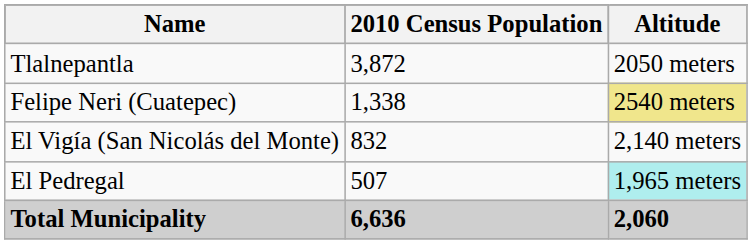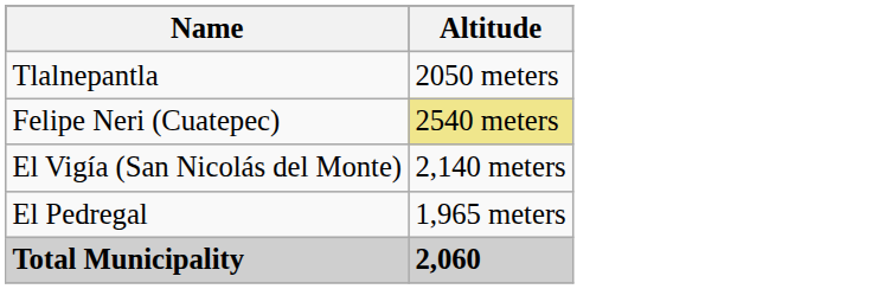 <table class="wikitable">
 <tr style="background:#000000; color:black;">
 <th><strong>Name</strong></th>
-<th><strong>2010 Census Population</strong></th>
 <th>Altitude</th>
 </tr>
 <tr>
 <td>Tlalnepantla</td>
-<td>3,872</td>
 <td>2050 meters</td>
 </tr>
 <tr>
 <td>Felipe Neri (Cuatepec)</td>
-<td>1,338</td>
 <td style="background: khaki;">2540 meters</td>
 </tr>
 <tr>
 <td>El Vigía (San Nicolás del Monte)</td>
-<td>832</td>
 <td>2,140 meters</td>
 </tr>
 <tr>
 <td>El Pedregal</td>
-<td>507</td>
-<td style="background: paleturquoise;">1,965 meters</td>
+<td>1,965 meters</td>
 </tr>
 <tr style="background:#CFCFCF;">
 <td><strong>Total Municipality</strong></td>
-<td><strong>6,636</strong></td>
 <td><strong>2,060</strong></td>
 </tr>
 </table>
